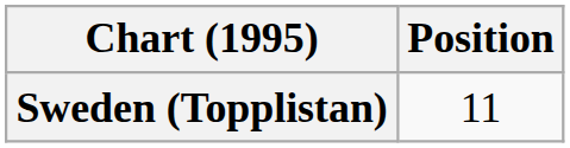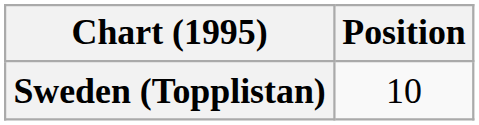 <table class="wikitable plainrowheaders" style="text-align:center">
 <tr>
 <th>Chart (1995)</th>
 <th>Position</th>
 </tr>
 <tr>
 <th scope="row">Sweden (Topplistan)</th>
-<td>11</td>
+<td>10</td>
 </tr>
 </table>
